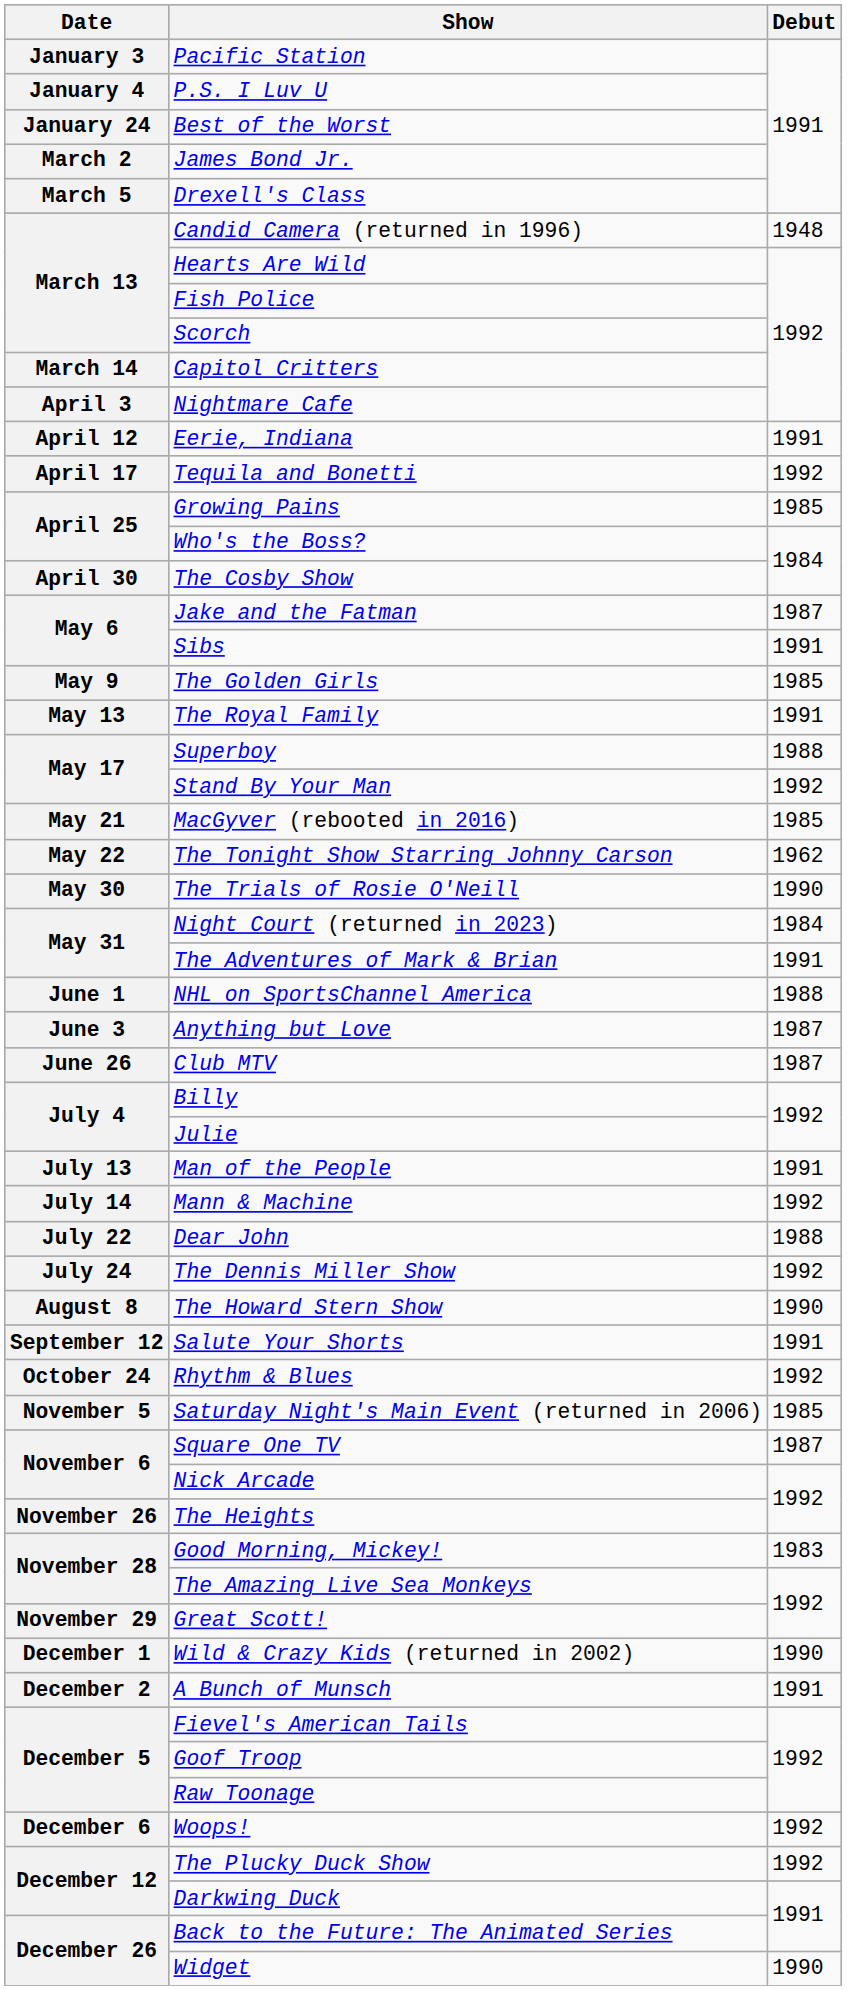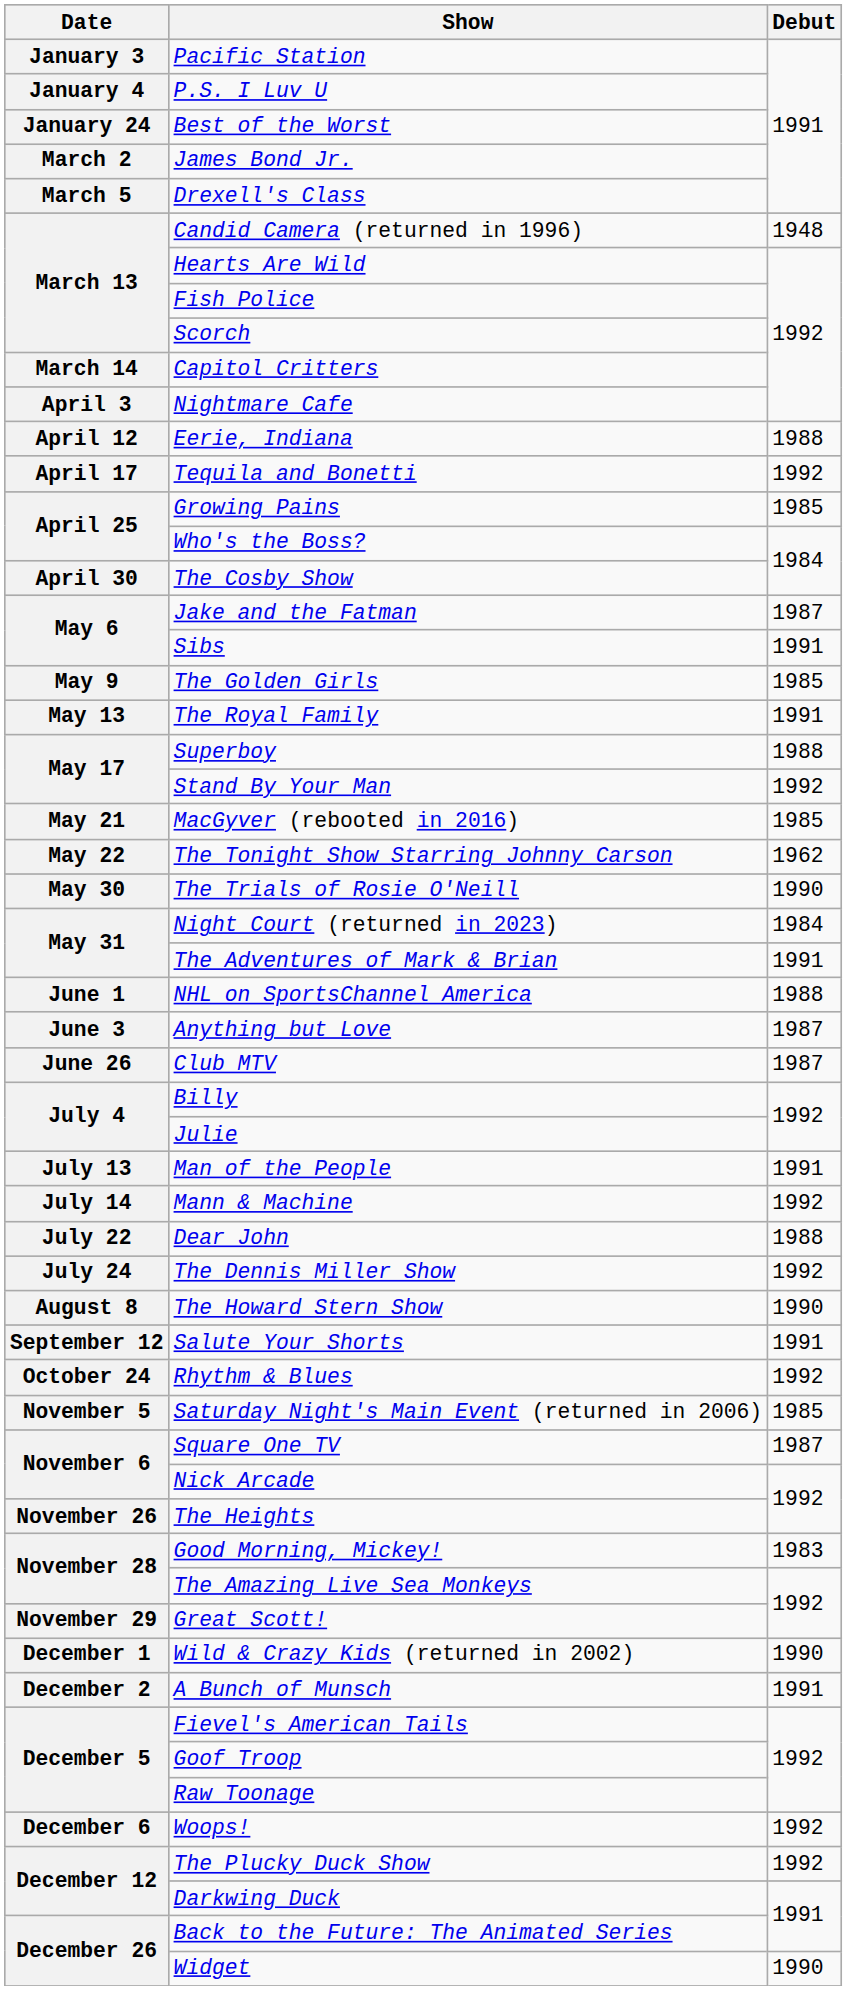 <table class="wikitable sortable">
 <tr>
 <th>Date</th>
 <th>Show</th>
 <th>Debut</th>
 </tr>
 <tr>
 <th>January 3</th>
 <td><em><a href='#'>Pacific Station</a></em></td>
 <td rowspan="5">1991</td>
 </tr>
 <tr>
 <th>January 4</th>
 <td><em><a href='#'>P.S. I Luv U</a></em></td>
 </tr>
 <tr>
 <th>January 24</th>
 <td><em><a href='#'>Best of the Worst</a></em></td>
 </tr>
 <tr>
 <th>March 2</th>
 <td><em><a href='#'>James Bond Jr.</a></em></td>
 </tr>
 <tr>
 <th>March 5</th>
 <td><em><a href='#'>Drexell's Class</a></em></td>
 </tr>
 <tr>
 <th rowspan="4">March 13</th>
 <td><em><a href='#'>Candid Camera</a></em> (returned in 1996)</td>
 <td>1948</td>
 </tr>
 <tr>
 <td><em><a href='#'>Hearts Are Wild</a></em></td>
 <td rowspan="5">1992</td>
 </tr>
 <tr>
 <td><em><a href='#'>Fish Police</a></em></td>
 </tr>
 <tr>
 <td><em><a href='#'>Scorch</a></em></td>
 </tr>
 <tr>
 <th>March 14</th>
 <td><em><a href='#'>Capitol Critters</a></em></td>
 </tr>
 <tr>
 <th>April 3</th>
 <td><em><a href='#'>Nightmare Cafe</a></em></td>
 </tr>
 <tr>
 <th>April 12</th>
 <td><em><a href='#'>Eerie, Indiana</a></em></td>
-<td>1991</td>
+<td>1988</td>
 </tr>
 <tr>
 <th>April 17</th>
 <td><em><a href='#'>Tequila and Bonetti</a></em></td>
 <td>1992</td>
 </tr>
 <tr>
 <th rowspan="2">April 25</th>
 <td><em><a href='#'>Growing Pains</a></em></td>
 <td>1985</td>
 </tr>
 <tr>
 <td><em><a href='#'>Who's the Boss?</a></em></td>
 <td rowspan="2">1984</td>
 </tr>
 <tr>
 <th>April 30</th>
 <td><em><a href='#'>The Cosby Show</a></em></td>
 </tr>
 <tr>
 <th rowspan="2">May 6</th>
 <td><em><a href='#'>Jake and the Fatman</a></em></td>
 <td>1987</td>
 </tr>
 <tr>
 <td><em><a href='#'>Sibs</a></em></td>
 <td>1991</td>
 </tr>
 <tr>
 <th>May 9</th>
 <td><em><a href='#'>The Golden Girls</a></em></td>
 <td>1985</td>
 </tr>
 <tr>
 <th>May 13</th>
 <td><em><a href='#'>The Royal Family</a></em></td>
 <td>1991</td>
 </tr>
 <tr>
 <th rowspan="2">May 17</th>
 <td><em><a href='#'>Superboy</a></em></td>
 <td>1988</td>
 </tr>
 <tr>
 <td><em><a href='#'>Stand By Your Man</a></em></td>
 <td>1992</td>
 </tr>
 <tr>
 <th>May 21</th>
 <td><em><a href='#'>MacGyver</a></em> (rebooted <a href='#'>in 2016</a>)</td>
 <td>1985</td>
 </tr>
 <tr>
 <th>May 22</th>
 <td><em><a href='#'>The Tonight Show Starring Johnny Carson</a></em></td>
 <td>1962</td>
 </tr>
 <tr>
 <th>May 30</th>
 <td><em><a href='#'>The Trials of Rosie O'Neill</a></em></td>
 <td>1990</td>
 </tr>
 <tr>
 <th rowspan="2">May 31</th>
 <td><em><a href='#'>Night Court</a></em> (returned <a href='#'>in 2023</a>)</td>
 <td>1984</td>
 </tr>
 <tr>
 <td><em><a href='#'>The Adventures of Mark & Brian</a></em></td>
 <td>1991</td>
 </tr>
 <tr>
 <th>June 1</th>
 <td><em><a href='#'>NHL on SportsChannel America</a></em></td>
 <td>1988</td>
 </tr>
 <tr>
 <th>June 3</th>
 <td><em><a href='#'>Anything but Love</a></em></td>
 <td>1987</td>
 </tr>
 <tr>
 <th>June 26</th>
 <td><em><a href='#'>Club MTV</a></em></td>
 <td>1987</td>
 </tr>
 <tr>
 <th rowspan="2">July 4</th>
 <td><em><a href='#'>Billy</a></em></td>
 <td rowspan="2">1992</td>
 </tr>
 <tr>
 <td><em><a href='#'>Julie</a></em></td>
 </tr>
 <tr>
 <th>July 13</th>
 <td><em><a href='#'>Man of the People</a></em></td>
 <td>1991</td>
 </tr>
 <tr>
 <th>July 14</th>
 <td><em><a href='#'>Mann & Machine</a></em></td>
 <td>1992</td>
 </tr>
 <tr>
 <th>July 22</th>
 <td><em><a href='#'>Dear John</a></em></td>
 <td>1988</td>
 </tr>
 <tr>
 <th>July 24</th>
 <td><em><a href='#'>The Dennis Miller Show</a></em></td>
 <td>1992</td>
 </tr>
 <tr>
 <th>August 8</th>
 <td><em><a href='#'>The Howard Stern Show</a></em></td>
 <td>1990</td>
 </tr>
 <tr>
 <th>September 12</th>
 <td><em><a href='#'>Salute Your Shorts</a></em></td>
 <td>1991</td>
 </tr>
 <tr>
 <th>October 24</th>
 <td><em><a href='#'>Rhythm & Blues</a></em></td>
 <td>1992</td>
 </tr>
 <tr>
 <th>November 5</th>
 <td><em><a href='#'>Saturday Night's Main Event</a></em> (returned in 2006)</td>
 <td>1985</td>
 </tr>
 <tr>
 <th rowspan="2">November 6</th>
 <td><em><a href='#'>Square One TV</a></em></td>
 <td>1987</td>
 </tr>
 <tr>
 <td><em><a href='#'>Nick Arcade</a></em></td>
 <td rowspan="2">1992</td>
 </tr>
 <tr>
 <th>November 26</th>
 <td><em><a href='#'>The Heights</a></em></td>
 </tr>
 <tr>
 <th rowspan="2">November 28</th>
 <td><em><a href='#'>Good Morning, Mickey!</a></em></td>
 <td>1983</td>
 </tr>
 <tr>
 <td><em><a href='#'>The Amazing Live Sea Monkeys</a></em></td>
 <td rowspan="2">1992</td>
 </tr>
 <tr>
 <th>November 29</th>
 <td><em><a href='#'>Great Scott!</a></em></td>
 </tr>
 <tr>
 <th>December 1</th>
 <td><em><a href='#'>Wild & Crazy Kids</a></em> (returned in 2002)</td>
 <td>1990</td>
 </tr>
 <tr>
 <th>December 2</th>
 <td><em><a href='#'>A Bunch of Munsch</a></em></td>
 <td>1991</td>
 </tr>
 <tr>
 <th rowspan="3">December 5</th>
 <td><em><a href='#'>Fievel's American Tails</a></em></td>
 <td rowspan="3">1992</td>
 </tr>
 <tr>
 <td><em><a href='#'>Goof Troop</a></em></td>
 </tr>
 <tr>
 <td><em><a href='#'>Raw Toonage</a></em></td>
 </tr>
 <tr>
 <th>December 6</th>
 <td><em><a href='#'>Woops!</a></em></td>
 <td>1992</td>
 </tr>
 <tr>
 <th rowspan="2">December 12</th>
 <td><em><a href='#'>The Plucky Duck Show</a></em></td>
 <td>1992</td>
 </tr>
 <tr>
 <td><em><a href='#'>Darkwing Duck</a></em></td>
 <td rowspan="2">1991</td>
 </tr>
 <tr>
 <th rowspan="2">December 26</th>
 <td><em><a href='#'>Back to the Future: The Animated Series</a></em></td>
 </tr>
 <tr>
 <td><em><a href='#'>Widget</a></em></td>
 <td>1990</td>
 </tr>
 </table>
